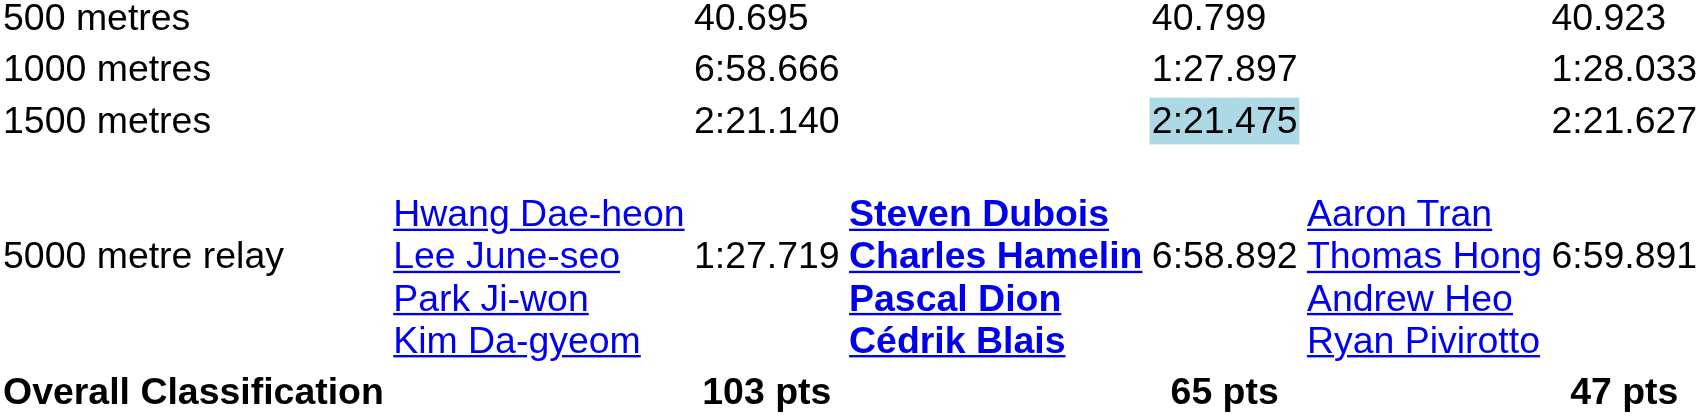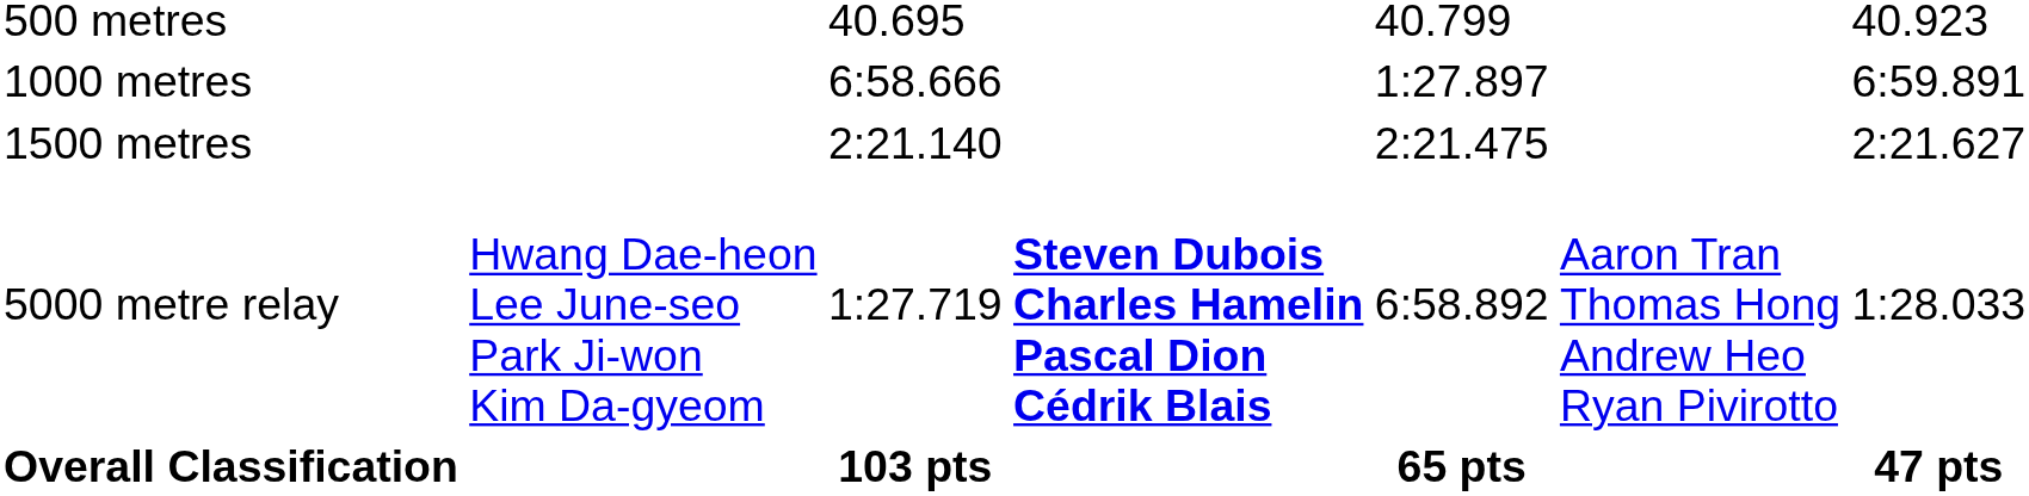 <table>
 <tr>
 <td>500 metres</td>
 <td></td>
 <td>40.695</td>
 <td></td>
 <td>40.799</td>
 <td></td>
 <td>40.923</td>
 </tr>
 <tr>
 <td>1000 metres</td>
 <td></td>
 <td>6:58.666</td>
 <td></td>
 <td>1:27.897</td>
 <td></td>
-<td>1:28.033</td>
+<td>6:59.891</td>
 </tr>
 <tr>
 <td>1500 metres</td>
 <td></td>
 <td>2:21.140</td>
 <td></td>
-<td style="background: lightblue;">2:21.475</td>
+<td>2:21.475</td>
 <td></td>
 <td>2:21.627</td>
 </tr>
 <tr>
 <td>5000 metre relay</td>
 <td><br><a href='#'>Hwang Dae-heon</a><br><a href='#'>Lee June-seo</a><br><a href='#'>Park Ji-won</a><br><a href='#'>Kim Da-gyeom</a></td>
 <td>1:27.719</td>
 <td><strong><br><a href='#'>Steven Dubois</a><br><a href='#'>Charles Hamelin</a><br><a href='#'>Pascal Dion</a><br><a href='#'>Cédrik Blais</a></strong></td>
 <td>6:58.892</td>
 <td><br><a href='#'>Aaron Tran</a><br><a href='#'>Thomas Hong</a><br><a href='#'>Andrew Heo</a><br><a href='#'>Ryan Pivirotto</a></td>
-<td>6:59.891</td>
+<td>1:28.033</td>
 </tr>
 <tr>
 <th>Overall Classification</th>
 <th></th>
 <th>103 pts</th>
 <th></th>
 <th>65 pts</th>
 <th></th>
 <th>47 pts</th>
 </tr>
 </table>
